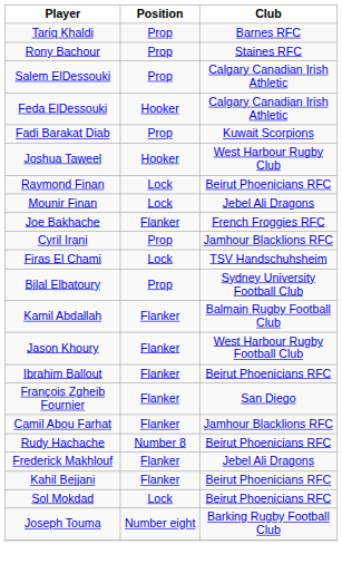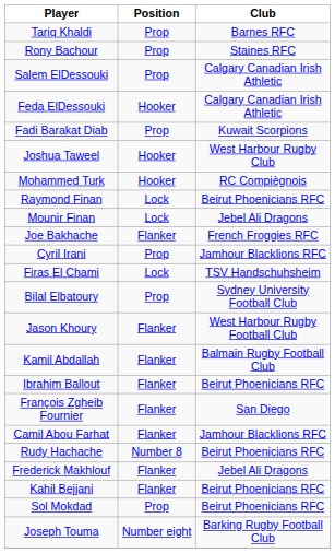 <table class="wikitable" style="text-align:center">
 <tr>
 <th style="background:white; width:150px">Player</th>
 <th style="background:white; width:100px">Position</th>
 <th style="background:white; width:180px">Club</th>
 </tr>
 <tr>
 <td><a href='#'>Tariq Khaldi</a></td>
 <td><a href='#'>Prop</a></td>
 <td> <a href='#'>Barnes RFC</a></td>
 </tr>
 <tr>
 <td><a href='#'>Rony Bachour</a></td>
 <td><a href='#'>Prop</a></td>
 <td> <a href='#'>Staines RFC</a></td>
 </tr>
 <tr>
 <td><a href='#'>Salem ElDessouki</a></td>
 <td><a href='#'>Prop</a></td>
 <td> <a href='#'>Calgary Canadian Irish Athletic</a></td>
 </tr>
 <tr>
 <td><a href='#'>Feda ElDessouki</a></td>
 <td><a href='#'>Hooker</a></td>
 <td> <a href='#'>Calgary Canadian Irish Athletic</a></td>
 </tr>
 <tr>
 <td><a href='#'>Fadi Barakat Diab</a></td>
 <td><a href='#'>Prop</a></td>
 <td> <a href='#'>Kuwait Scorpions</a></td>
 </tr>
 <tr>
 <td><a href='#'>Joshua Taweel</a></td>
 <td><a href='#'>Hooker</a></td>
 <td> <a href='#'>West Harbour Rugby Club</a></td>
 </tr>
 <tr>
+<td><a href='#'>Mohammed Turk</a></td>
+<td><a href='#'>Hooker</a></td>
+<td> <a href='#'>RC Compiègnois</a></td>
+</tr>
+<tr>
 <td><a href='#'>Raymond Finan</a></td>
 <td><a href='#'>Lock</a></td>
 <td> <a href='#'>Beirut Phoenicians RFC</a></td>
 </tr>
 <tr>
 <td><a href='#'>Mounir Finan</a></td>
 <td><a href='#'>Lock</a></td>
 <td> <a href='#'>Jebel Ali Dragons</a></td>
 </tr>
 <tr>
 <td><a href='#'>Joe Bakhache</a></td>
 <td><a href='#'>Flanker</a></td>
 <td> <a href='#'>French Froggies RFC</a></td>
 </tr>
 <tr>
 <td><a href='#'>Cyril Irani</a></td>
 <td><a href='#'>Prop</a></td>
 <td> <a href='#'>Jamhour Blacklions RFC</a></td>
 </tr>
 <tr>
 <td><a href='#'>Firas El Chami</a></td>
 <td><a href='#'>Lock</a></td>
 <td> <a href='#'>TSV Handschuhsheim</a></td>
 </tr>
 <tr>
 <td><a href='#'>Bilal Elbatoury</a></td>
 <td><a href='#'>Prop</a></td>
 <td> <a href='#'>Sydney University Football Club</a></td>
 </tr>
 <tr>
+<td><a href='#'>Jason Khoury</a></td>
+<td><a href='#'>Flanker</a></td>
+<td> <a href='#'>West Harbour Rugby Football Club</a></td>
+</tr>
+<tr>
 <td><a href='#'>Kamil Abdallah</a></td>
 <td><a href='#'>Flanker</a></td>
 <td> <a href='#'>Balmain Rugby Football Club</a></td>
-</tr>
-<tr>
-<td><a href='#'>Jason Khoury</a></td>
-<td><a href='#'>Flanker</a></td>
-<td> <a href='#'>West Harbour Rugby Football Club</a></td>
 </tr>
 <tr>
 <td><a href='#'>Ibrahim Ballout</a></td>
 <td><a href='#'>Flanker</a></td>
 <td> <a href='#'>Beirut Phoenicians RFC</a></td>
 </tr>
 <tr>
 <td><a href='#'>François Zgheib Fournier</a></td>
 <td><a href='#'>Flanker</a></td>
 <td> <a href='#'>San Diego</a></td>
 </tr>
 <tr>
 <td><a href='#'>Camil Abou Farhat</a></td>
 <td><a href='#'>Flanker</a></td>
 <td> <a href='#'>Jamhour Blacklions RFC</a></td>
 </tr>
 <tr>
 <td><a href='#'>Rudy Hachache</a></td>
 <td><a href='#'>Number 8</a></td>
 <td><a href='#'>Beirut Phoenicians RFC</a></td>
 </tr>
 <tr>
 <td><a href='#'>Frederick Makhlouf</a></td>
 <td><a href='#'>Flanker</a></td>
 <td> <a href='#'>Jebel Ali Dragons</a></td>
 </tr>
 <tr>
 <td><a href='#'>Kahil Bejjani</a></td>
 <td><a href='#'>Flanker</a></td>
 <td> <a href='#'>Beirut Phoenicians RFC</a></td>
 </tr>
 <tr>
 <td><a href='#'>Sol Mokdad</a></td>
-<td><a href='#'>Lock</a></td>
+<td><a href='#'>Prop</a></td>
 <td> <a href='#'>Beirut Phoenicians RFC</a></td>
 </tr>
 <tr>
 <td><a href='#'>Joseph Touma</a></td>
 <td><a href='#'>Number eight</a></td>
 <td> <a href='#'>Barking Rugby Football Club</a></td>
 </tr>
 <tr>
 </tr>
 </table>
